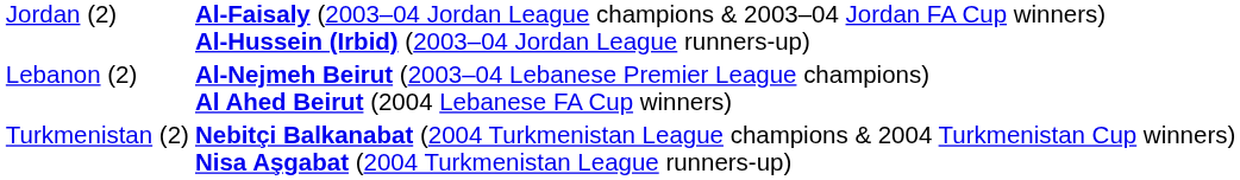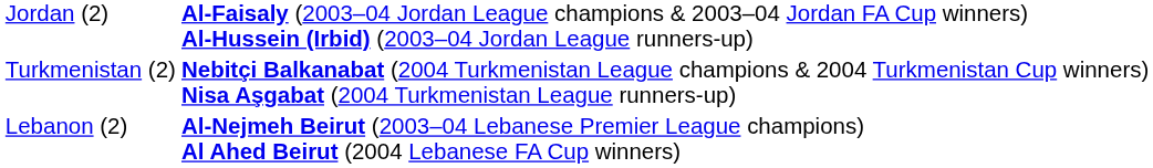 <table>
 <tr>
 <td valign="top"> <a href='#'>Jordan</a> (2)</td>
 <td><strong><a href='#'>Al-Faisaly</a></strong> (<a href='#'>2003–04 Jordan League</a> champions & 2003–04 <a href='#'>Jordan FA Cup</a> winners)<br><strong><a href='#'>Al-Hussein (Irbid)</a></strong> (<a href='#'>2003–04 Jordan League</a> runners-up)</td>
 </tr>
 <tr>
+<td valign="top"> <a href='#'>Turkmenistan</a> (2)</td>
+<td><strong><a href='#'>Nebitçi Balkanabat</a></strong> (<a href='#'>2004 Turkmenistan League</a> champions & 2004 <a href='#'>Turkmenistan Cup</a> winners)<br> <strong><a href='#'>Nisa Aşgabat</a></strong> (<a href='#'>2004 Turkmenistan League</a> runners-up)</td>
+</tr>
+<tr>
 <td valign="top"> <a href='#'>Lebanon</a> (2)</td>
 <td><strong><a href='#'>Al-Nejmeh Beirut</a></strong> (<a href='#'>2003–04 Lebanese Premier League</a> champions)<br> <strong><a href='#'>Al Ahed Beirut</a></strong> (2004 <a href='#'>Lebanese FA Cup</a> winners)</td>
 </tr>
-<tr>
-<td valign="top"> <a href='#'>Turkmenistan</a> (2)</td>
-<td><strong><a href='#'>Nebitçi Balkanabat</a></strong> (<a href='#'>2004 Turkmenistan League</a> champions & 2004 <a href='#'>Turkmenistan Cup</a> winners)<br> <strong><a href='#'>Nisa Aşgabat</a></strong> (<a href='#'>2004 Turkmenistan League</a> runners-up)</td>
-</tr>
 </table>
